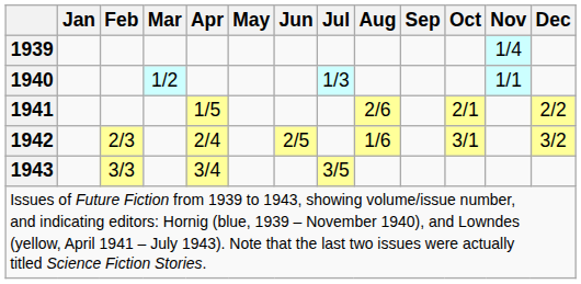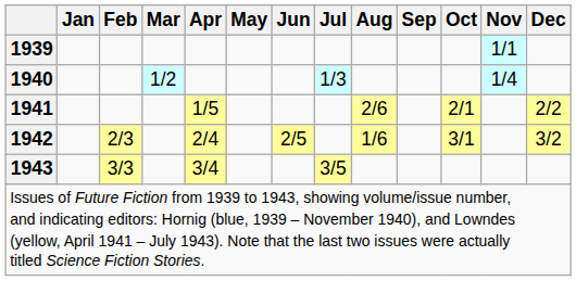 <table class="wikitable" style="font-size: 10pt; line-height: 11pt; margin-left: 2em; text-align: center; float: right">
 <tr>
 <th></th>
 <th>Jan</th>
 <th>Feb</th>
 <th>Mar</th>
 <th>Apr</th>
 <th>May</th>
 <th>Jun</th>
 <th>Jul</th>
 <th>Aug</th>
 <th>Sep</th>
 <th>Oct</th>
 <th>Nov</th>
 <th>Dec</th>
 </tr>
 <tr>
 <th>1939</th>
 <td></td>
 <td></td>
 <td></td>
 <td></td>
 <td></td>
 <td></td>
 <td></td>
 <td></td>
 <td></td>
 <td></td>
-<td style="background-color:#ccffff">1/4</td>
+<td style="background-color:#ccffff">1/1</td>
 <td></td>
 </tr>
 <tr>
 <th>1940</th>
 <td></td>
 <td></td>
 <td style="background-color:#ccffff">1/2</td>
 <td></td>
 <td></td>
 <td></td>
 <td style="background-color:#ccffff">1/3</td>
 <td></td>
 <td></td>
 <td></td>
-<td style="background-color:#ccffff">1/1</td>
+<td style="background-color:#ccffff">1/4</td>
 <td></td>
 </tr>
 <tr>
 <th>1941</th>
 <td></td>
 <td></td>
 <td></td>
 <td style="background-color:#ffff99">1/5</td>
 <td></td>
 <td></td>
 <td></td>
 <td style="background-color:#ffff99">2/6</td>
 <td></td>
 <td style="background-color:#ffff99">2/1</td>
 <td></td>
 <td style="background-color:#ffff99">2/2</td>
 </tr>
 <tr>
 <th>1942</th>
 <td></td>
 <td style="background-color:#ffff99">2/3</td>
 <td></td>
 <td style="background-color:#ffff99">2/4</td>
 <td></td>
 <td style="background-color:#ffff99">2/5</td>
 <td></td>
 <td style="background-color:#ffff99">1/6</td>
 <td></td>
 <td style="background-color:#ffff99">3/1</td>
 <td></td>
 <td style="background-color:#ffff99">3/2</td>
 </tr>
 <tr>
 <th>1943</th>
 <td></td>
 <td style="background-color:#ffff99">3/3</td>
 <td></td>
 <td style="background-color:#ffff99">3/4</td>
 <td></td>
 <td></td>
 <td style="background-color:#ffff99">3/5</td>
 <td></td>
 <td></td>
 <td></td>
 <td></td>
 <td></td>
 </tr>
 <tr>
 <td colspan="13" style="font-size: 8pt; text-align:left">Issues of <em>Future Fiction</em> from 1939 to 1943, showing volume/issue number,<br>and indicating editors: Hornig (blue, 1939 – November 1940), and Lowndes<br>(yellow, April 1941 – July 1943).  Note that the last two issues were actually<br>titled <em>Science Fiction Stories</em>.</td>
 </tr>
 </table>
